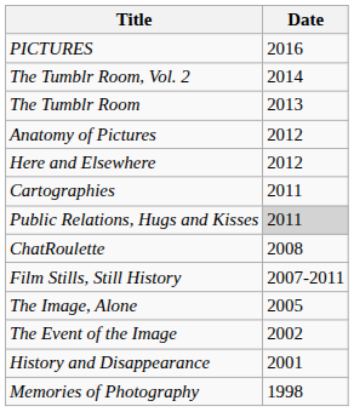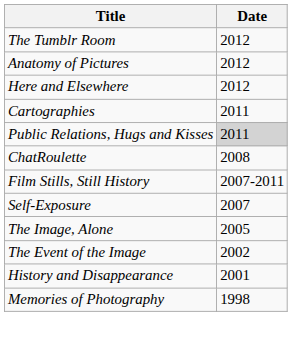 <table class="wikitable">
 <tr>
 <th>Title</th>
 <th>Date</th>
 </tr>
 <tr>
-<td><em>PICTURES</em></td>
-<td>2016</td>
-</tr>
-<tr>
-<td><em>The Tumblr Room, Vol. 2</em></td>
-<td>2014</td>
-</tr>
-<tr>
 <td><em>The Tumblr Room</em></td>
-<td>2013</td>
+<td>2012</td>
 </tr>
 <tr>
 <td><em>Anatomy of Pictures</em></td>
 <td>2012</td>
 </tr>
 <tr>
 <td><em>Here and Elsewhere</em></td>
 <td>2012</td>
 </tr>
 <tr>
 <td><em>Cartographies</em></td>
 <td>2011</td>
 </tr>
 <tr>
 <td><em>Public Relations, Hugs and Kisses</em></td>
 <td style="background: lightgrey;">2011</td>
 </tr>
 <tr>
 <td><em>ChatRoulette</em></td>
 <td>2008</td>
 </tr>
 <tr>
 <td><em>Film Stills, Still History</em></td>
 <td>2007-2011</td>
 </tr>
 <tr>
+<td><em>Self-Exposure</em></td>
+<td>2007</td>
+</tr>
+<tr>
 <td><em>The Image, Alone</em></td>
 <td>2005</td>
 </tr>
 <tr>
 <td><em>The Event of the Image</em></td>
 <td>2002</td>
 </tr>
 <tr>
 <td><em>History and Disappearance</em></td>
 <td>2001</td>
 </tr>
 <tr>
 <td><em>Memories of Photography</em></td>
 <td>1998</td>
 </tr>
 </table>
